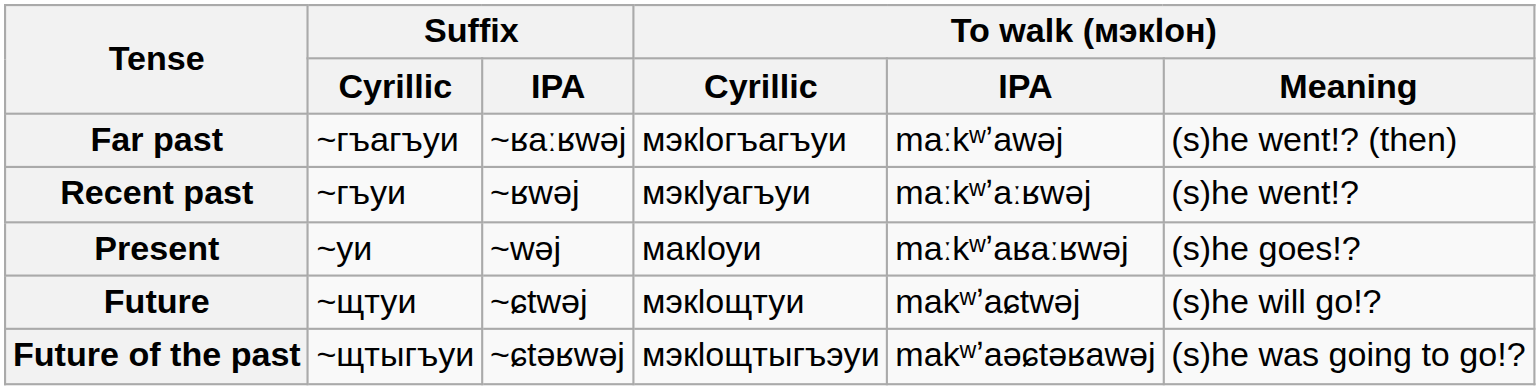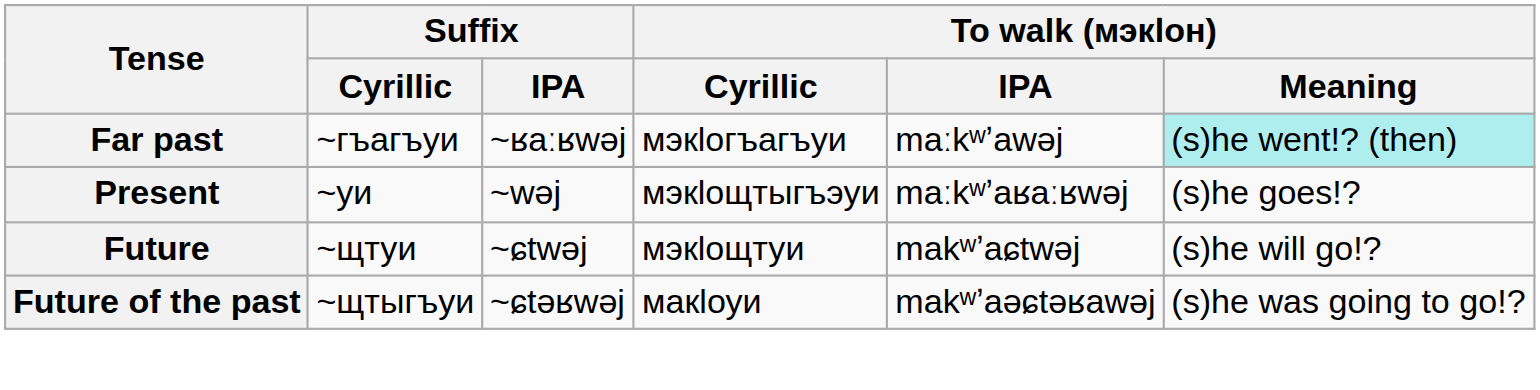 <table class="wikitable">
 <tr>
 <th rowspan=2>Tense</th>
 <th colspan=2>Suffix</th>
 <th colspan=3>To walk (мэкӏон)</th>
 </tr>
 <tr>
 <th>Cyrillic</th>
 <th>IPA</th>
 <th>Cyrillic</th>
 <th>IPA</th>
 <th>Meaning</th>
 </tr>
 <tr>
 <th>Far past</th>
 <td>~гъагъуи</td>
 <td>~ʁaːʁwəj</td>
 <td>мэкӏогъагъуи</td>
 <td>maːkʷʼawəj</td>
-<td>(s)he went!? (then)</td>
-</tr>
-<tr>
-<th>Recent past</th>
-<td>~гъуи</td>
-<td>~ʁwəj</td>
-<td>мэкӏуагъуи</td>
-<td>maːkʷʼaːʁwəj</td>
-<td>(s)he went!?</td>
+<td style="background: paleturquoise;">(s)he went!? (then)</td>
 </tr>
 <tr>
 <th>Present</th>
 <td>~уи</td>
 <td>~wəj</td>
-<td>макӏоуи</td>
+<td>мэкӏощтыгъэуи</td>
 <td>maːkʷʼaʁaːʁwəj</td>
 <td>(s)he goes!?</td>
 </tr>
 <tr>
 <th>Future</th>
 <td>~щтуи</td>
 <td>~ɕtwəj</td>
 <td>мэкӏощтуи</td>
 <td>makʷʼaɕtwəj</td>
 <td>(s)he will go!?</td>
 </tr>
 <tr>
 <th>Future of the past</th>
 <td>~щтыгъуи</td>
 <td>~ɕtəʁwəj</td>
-<td>мэкӏощтыгъэуи</td>
+<td>макӏоуи</td>
 <td>makʷʼaəɕtəʁawəj</td>
 <td>(s)he was going to go!?</td>
 </tr>
 </table>
